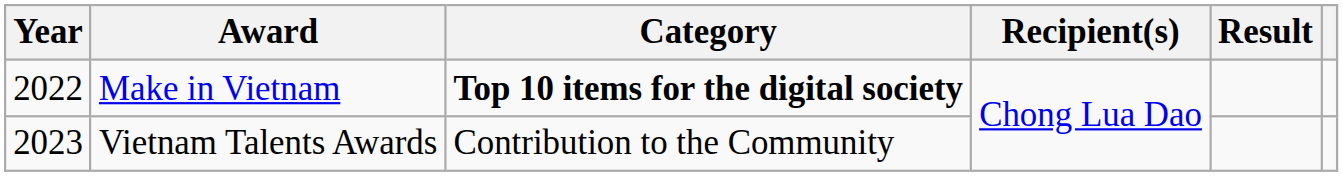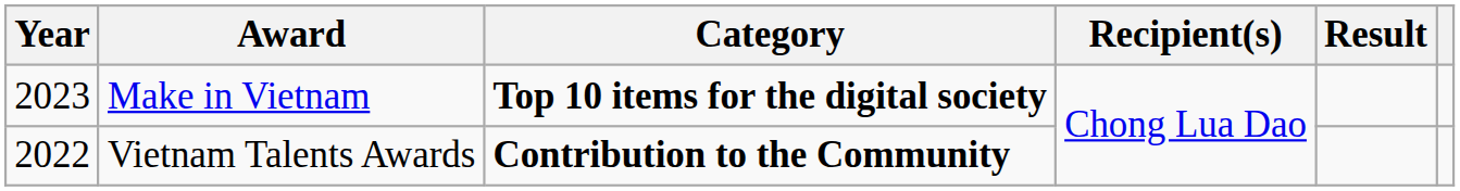 <table class="wikitable">
 <tr>
 <th>Year</th>
 <th>Award</th>
 <th>Category</th>
 <th>Recipient(s)</th>
 <th>Result</th>
 <th></th>
 </tr>
 <tr>
-<td>2022</td>
+<td>2023</td>
 <td><a href='#'>Make in Vietnam</a></td>
 <td><strong>Top 10 items for the digital society</strong></td>
 <td rowspan="2"><a href='#'>Chong Lua Dao</a></td>
 <td></td>
 <td></td>
 </tr>
 <tr>
-<td>2023</td>
+<td>2022</td>
 <td>Vietnam Talents Awards</td>
-<td>Contribution to the Community</td>
+<td><strong>Contribution to the Community</strong></td>
 <td></td>
 <td></td>
 </tr>
 </table>
